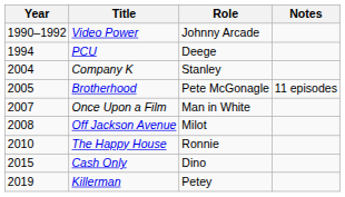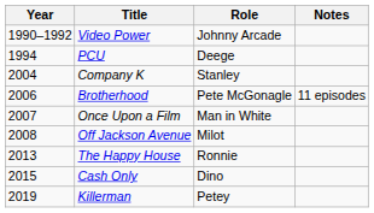 <table class="wikitable">
 <tr>
 <th>Year</th>
 <th>Title</th>
 <th>Role</th>
 <th>Notes</th>
 </tr>
 <tr>
 <td>1990–1992</td>
 <td><em><a href='#'>Video Power</a></em></td>
 <td>Johnny Arcade</td>
 <td></td>
 </tr>
 <tr>
 <td>1994</td>
 <td><em><a href='#'>PCU</a></em></td>
 <td>Deege</td>
 <td></td>
 </tr>
 <tr>
 <td>2004</td>
 <td><em>Company K</em></td>
 <td>Stanley</td>
 <td></td>
 </tr>
 <tr>
-<td>2005</td>
+<td>2006</td>
 <td><em><a href='#'>Brotherhood</a></em></td>
 <td>Pete McGonagle</td>
 <td>11 episodes</td>
 </tr>
 <tr>
 <td>2007</td>
 <td><em>Once Upon a Film</em></td>
 <td>Man in White</td>
 <td></td>
 </tr>
 <tr>
 <td>2008</td>
 <td><em><a href='#'>Off Jackson Avenue</a></em></td>
 <td>Milot</td>
 <td></td>
 </tr>
 <tr>
-<td>2010</td>
+<td>2013</td>
 <td><em><a href='#'>The Happy House</a></em></td>
 <td>Ronnie</td>
 <td></td>
 </tr>
 <tr>
 <td>2015</td>
 <td><em><a href='#'>Cash Only</a></em></td>
 <td>Dino</td>
 <td></td>
 </tr>
 <tr>
 <td>2019</td>
 <td><em><a href='#'>Killerman</a></em></td>
 <td>Petey</td>
 <td></td>
 </tr>
 </table>
